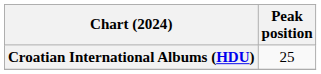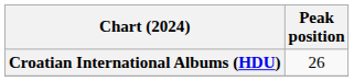 <table class="wikitable sortable plainrowheaders" style="text-align:center">
 <tr>
 <th scope="col">Chart (2024)</th>
 <th scope="col">Peak<br>position</th>
 </tr>
 <tr>
 <th scope="row">Croatian International Albums (<a href='#'>HDU</a>)</th>
-<td>25</td>
+<td>26</td>
 </tr>
 <tr>
 </tr>
 </table>
